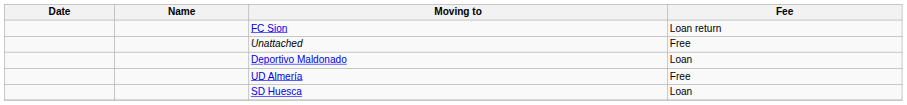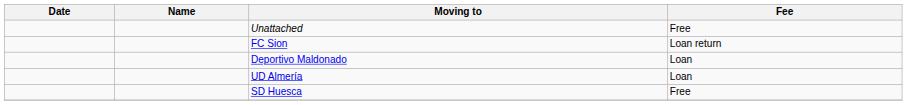 <table class="wikitable sortable" width=90%>
 <tr>
 <th>Date</th>
 <th>Name</th>
 <th>Moving to</th>
 <th>Fee</th>
 </tr>
 <tr>
 <td></td>
 <td> </td>
-<td> <a href='#'>FC Sion</a></td>
-<td>Loan return</td>
+<td> <em>Unattached</em></td>
+<td>Free</td>
 </tr>
 <tr>
 <td></td>
 <td> </td>
-<td> <em>Unattached</em></td>
-<td>Free</td>
+<td> <a href='#'>FC Sion</a></td>
+<td>Loan return</td>
 </tr>
 <tr>
 <td></td>
 <td> </td>
 <td> <a href='#'>Deportivo Maldonado</a></td>
 <td>Loan</td>
 </tr>
 <tr>
 <td></td>
 <td> </td>
 <td> <a href='#'>UD Almería</a></td>
-<td>Free</td>
+<td>Loan</td>
 </tr>
 <tr>
 <td></td>
 <td> </td>
 <td> <a href='#'>SD Huesca</a></td>
-<td>Loan</td>
+<td>Free</td>
 </tr>
 <tr>
 </tr>
 </table>
